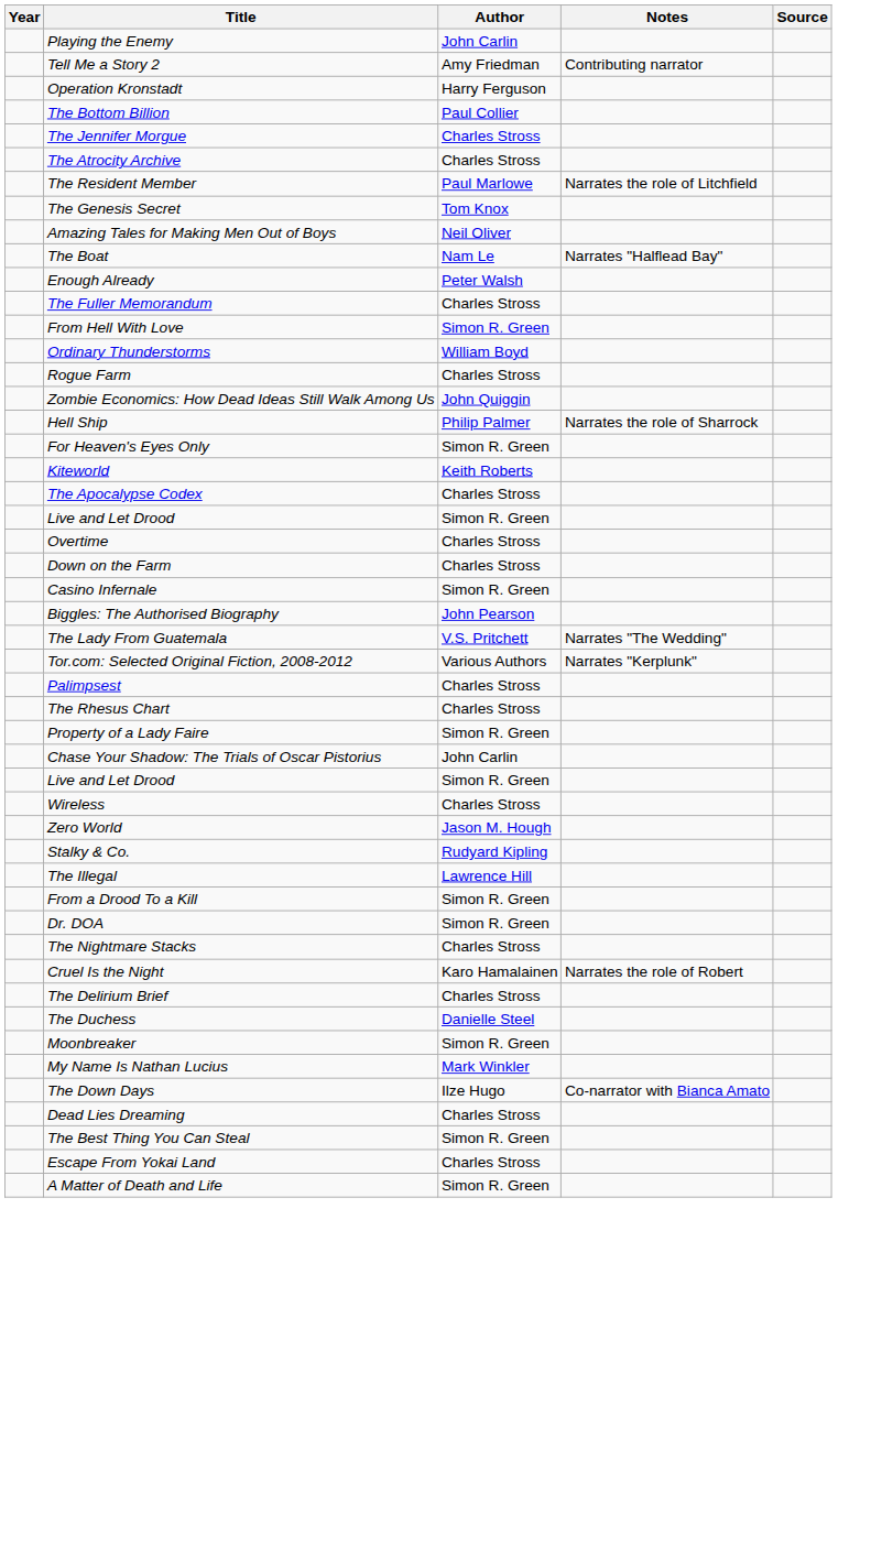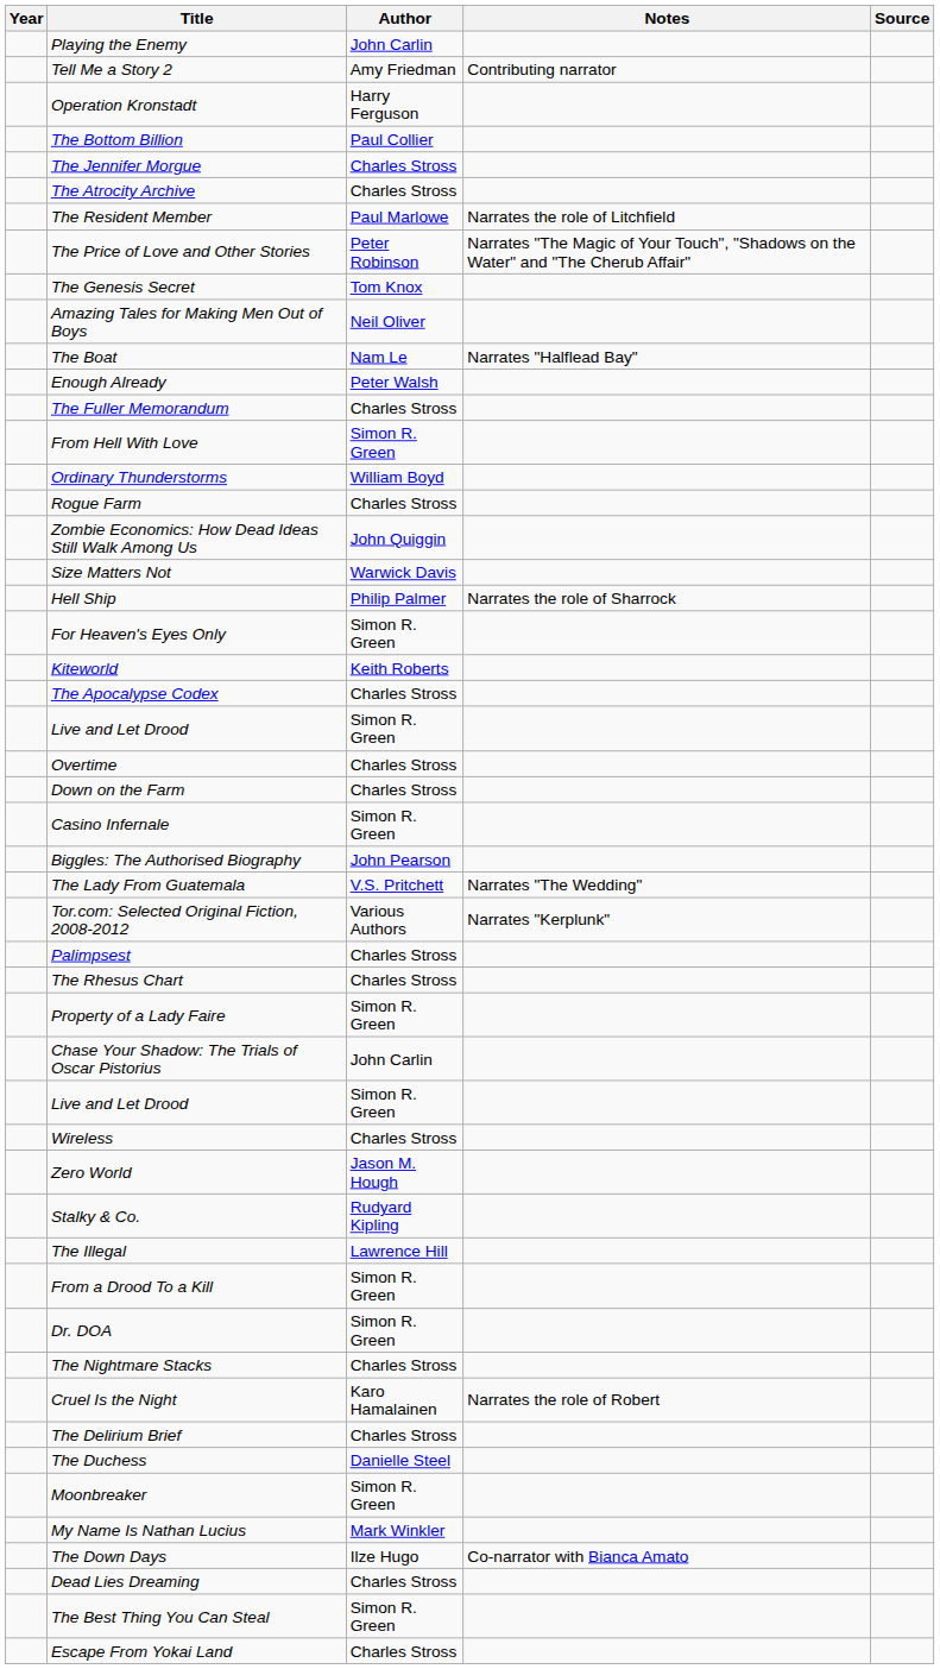 <table class="wikitable sortable" style="width=95%; font-size: 95%;">
 <tr>
 <th>Year</th>
 <th>Title</th>
 <th>Author</th>
 <th class="unsortable">Notes</th>
 <th class="unsortable">Source</th>
 </tr>
 <tr>
 <td></td>
 <td><em>Playing the Enemy</em></td>
 <td><a href='#'>John Carlin</a></td>
 <td> </td>
 <td> </td>
 </tr>
 <tr>
 <td></td>
 <td><em>Tell Me a Story 2</em></td>
 <td>Amy Friedman</td>
 <td>Contributing narrator</td>
 <td> </td>
 </tr>
 <tr>
 <td></td>
 <td><em>Operation Kronstadt</em></td>
 <td>Harry Ferguson</td>
 <td> </td>
 <td> </td>
 </tr>
 <tr>
 <td></td>
 <td><em><a href='#'>The Bottom Billion</a></em></td>
 <td><a href='#'>Paul Collier</a></td>
 <td> </td>
 <td> </td>
 </tr>
 <tr>
 <td></td>
 <td><em><a href='#'>The Jennifer Morgue</a></em></td>
 <td><a href='#'>Charles Stross</a></td>
 <td> </td>
 <td> </td>
 </tr>
 <tr>
 <td></td>
 <td><em><a href='#'>The Atrocity Archive</a></em></td>
 <td>Charles Stross</td>
 <td> </td>
 <td> </td>
 </tr>
 <tr>
 <td></td>
 <td><em>The Resident Member</em></td>
 <td><a href='#'>Paul Marlowe</a></td>
 <td>Narrates the role of Litchfield</td>
+<td> </td>
+</tr>
+<tr>
+<td></td>
+<td><em>The Price of Love and Other Stories</em></td>
+<td><a href='#'>Peter Robinson</a></td>
+<td>Narrates "The Magic of Your Touch", "Shadows on the Water" and "The Cherub Affair"</td>
 <td> </td>
 </tr>
 <tr>
 <td></td>
 <td><em>The Genesis Secret</em></td>
 <td><a href='#'>Tom Knox</a></td>
 <td> </td>
 <td> </td>
 </tr>
 <tr>
 <td></td>
 <td><em>Amazing Tales for Making Men Out of Boys</em></td>
 <td><a href='#'>Neil Oliver</a></td>
 <td> </td>
 <td> </td>
 </tr>
 <tr>
 <td></td>
 <td><em>The Boat</em></td>
 <td><a href='#'>Nam Le</a></td>
 <td>Narrates "Halflead Bay"</td>
 <td> </td>
 </tr>
 <tr>
 <td></td>
 <td><em>Enough Already</em></td>
 <td><a href='#'>Peter Walsh</a></td>
 <td> </td>
 <td> </td>
 </tr>
 <tr>
 <td></td>
 <td><em><a href='#'>The Fuller Memorandum</a></em></td>
 <td>Charles Stross</td>
 <td> </td>
 <td> </td>
 </tr>
 <tr>
 <td></td>
 <td><em>From Hell With Love</em></td>
 <td><a href='#'>Simon R. Green</a></td>
 <td> </td>
 <td> </td>
 </tr>
 <tr>
 <td></td>
 <td><em><a href='#'>Ordinary Thunderstorms</a></em></td>
 <td><a href='#'>William Boyd</a></td>
 <td> </td>
 <td> </td>
 </tr>
 <tr>
 <td></td>
 <td><em>Rogue Farm</em></td>
 <td>Charles Stross</td>
 <td> </td>
 <td> </td>
 </tr>
 <tr>
 <td></td>
 <td><em>Zombie Economics: How Dead Ideas Still Walk Among Us</em></td>
 <td><a href='#'>John Quiggin</a></td>
+<td> </td>
+<td> </td>
+</tr>
+<tr>
+<td></td>
+<td><em>Size Matters Not</em></td>
+<td><a href='#'>Warwick Davis</a></td>
 <td> </td>
 <td> </td>
 </tr>
 <tr>
 <td></td>
 <td><em>Hell Ship</em></td>
 <td><a href='#'>Philip Palmer</a></td>
 <td>Narrates the role of Sharrock</td>
 <td> </td>
 </tr>
 <tr>
 <td></td>
 <td><em>For Heaven's Eyes Only</em></td>
 <td>Simon R. Green</td>
 <td> </td>
 <td> </td>
 </tr>
 <tr>
 <td></td>
 <td><em><a href='#'>Kiteworld</a></em></td>
 <td><a href='#'>Keith Roberts</a></td>
 <td> </td>
 <td> </td>
 </tr>
 <tr>
 <td></td>
 <td><em><a href='#'>The Apocalypse Codex</a></em></td>
 <td>Charles Stross</td>
 <td> </td>
 <td> </td>
 </tr>
 <tr>
 <td></td>
 <td><em>Live and Let Drood</em></td>
 <td>Simon R. Green</td>
 <td> </td>
 <td> </td>
 </tr>
 <tr>
 <td></td>
 <td><em>Overtime</em></td>
 <td>Charles Stross</td>
 <td> </td>
 <td> </td>
 </tr>
 <tr>
 <td></td>
 <td><em>Down on the Farm</em></td>
 <td>Charles Stross</td>
 <td> </td>
 <td> </td>
 </tr>
 <tr>
 <td></td>
 <td><em>Casino Infernale</em></td>
 <td>Simon R. Green</td>
 <td> </td>
 <td> </td>
 </tr>
 <tr>
 <td></td>
 <td><em>Biggles: The Authorised Biography</em></td>
 <td><a href='#'>John Pearson</a></td>
 <td> </td>
 <td> </td>
 </tr>
 <tr>
 <td></td>
 <td><em>The Lady From Guatemala</em></td>
 <td><a href='#'>V.S. Pritchett</a></td>
 <td>Narrates "The Wedding"</td>
 <td> </td>
 </tr>
 <tr>
 <td></td>
 <td><em>Tor.com: Selected Original Fiction, 2008-2012</em></td>
 <td>Various Authors</td>
 <td>Narrates "Kerplunk"</td>
 <td> </td>
 </tr>
 <tr>
 <td></td>
 <td><em><a href='#'>Palimpsest</a></em></td>
 <td>Charles Stross</td>
 <td> </td>
 <td> </td>
 </tr>
 <tr>
 <td></td>
 <td><em>The Rhesus Chart</em></td>
 <td>Charles Stross</td>
 <td> </td>
 <td> </td>
 </tr>
 <tr>
 <td></td>
 <td><em>Property of a Lady Faire</em></td>
 <td>Simon R. Green</td>
 <td> </td>
 <td> </td>
 </tr>
 <tr>
 <td></td>
 <td><em>Chase Your Shadow: The Trials of Oscar Pistorius</em></td>
 <td>John Carlin</td>
 <td> </td>
 <td> </td>
 </tr>
 <tr>
 <td></td>
 <td><em>Live and Let Drood</em></td>
 <td>Simon R. Green</td>
 <td> </td>
 <td> </td>
 </tr>
 <tr>
 <td></td>
 <td><em>Wireless</em></td>
 <td>Charles Stross</td>
 <td> </td>
 <td> </td>
 </tr>
 <tr>
 <td></td>
 <td><em>Zero World</em></td>
 <td><a href='#'>Jason M. Hough</a></td>
 <td> </td>
 <td> </td>
 </tr>
 <tr>
 <td></td>
 <td><em>Stalky & Co.</em></td>
 <td><a href='#'>Rudyard Kipling</a></td>
 <td> </td>
 <td> </td>
 </tr>
 <tr>
 <td></td>
 <td><em>The Illegal</em></td>
 <td><a href='#'>Lawrence Hill</a></td>
 <td> </td>
 <td> </td>
 </tr>
 <tr>
 <td></td>
 <td><em>From a Drood To a Kill</em></td>
 <td>Simon R. Green</td>
 <td> </td>
 <td> </td>
 </tr>
 <tr>
 <td></td>
 <td><em>Dr. DOA</em></td>
 <td>Simon R. Green</td>
 <td> </td>
 <td> </td>
 </tr>
 <tr>
 <td></td>
 <td><em>The Nightmare Stacks</em></td>
 <td>Charles Stross</td>
 <td> </td>
 <td> </td>
 </tr>
 <tr>
 <td></td>
 <td><em>Cruel Is the Night</em></td>
 <td>Karo Hamalainen</td>
 <td>Narrates the role of Robert</td>
 <td> </td>
 </tr>
 <tr>
 <td></td>
 <td><em>The Delirium Brief</em></td>
 <td>Charles Stross</td>
 <td> </td>
 <td> </td>
 </tr>
 <tr>
 <td></td>
 <td><em>The Duchess</em></td>
 <td><a href='#'>Danielle Steel</a></td>
 <td> </td>
 <td> </td>
 </tr>
 <tr>
 <td></td>
 <td><em>Moonbreaker</em></td>
 <td>Simon R. Green</td>
 <td> </td>
 <td> </td>
 </tr>
 <tr>
 <td></td>
 <td><em>My Name Is Nathan Lucius</em></td>
 <td><a href='#'>Mark Winkler</a></td>
 <td> </td>
 <td> </td>
 </tr>
 <tr>
 <td></td>
 <td><em>The Down Days</em></td>
 <td>Ilze Hugo</td>
 <td>Co-narrator with <a href='#'>Bianca Amato</a></td>
 <td> </td>
 </tr>
 <tr>
 <td></td>
 <td><em>Dead Lies Dreaming</em></td>
 <td>Charles Stross</td>
 <td> </td>
 <td> </td>
 </tr>
 <tr>
 <td></td>
 <td><em>The Best Thing You Can Steal</em></td>
 <td>Simon R. Green</td>
 <td> </td>
 <td> </td>
 </tr>
 <tr>
 <td></td>
 <td><em>Escape From Yokai Land</em></td>
 <td>Charles Stross</td>
 <td> </td>
 <td> </td>
 </tr>
-<tr>
-<td></td>
-<td><em>A Matter of Death and Life</em></td>
-<td>Simon R. Green</td>
-<td> </td>
-<td> </td>
-</tr>
 </table>
